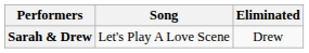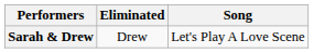 <table class="wikitable plainrowheaders" style="text-align:center;">
 <tr>
 <th scope="col">Performers</th>
+<th scope="col">Eliminated</th>
 <th scope="col">Song</th>
-<th scope="col">Eliminated</th>
 </tr>
 <tr>
 <th scope="row">Sarah & Drew</th>
+<td>Drew</td>
 <td>Let's Play A Love Scene</td>
-<td>Drew</td>
 </tr>
 </table>
